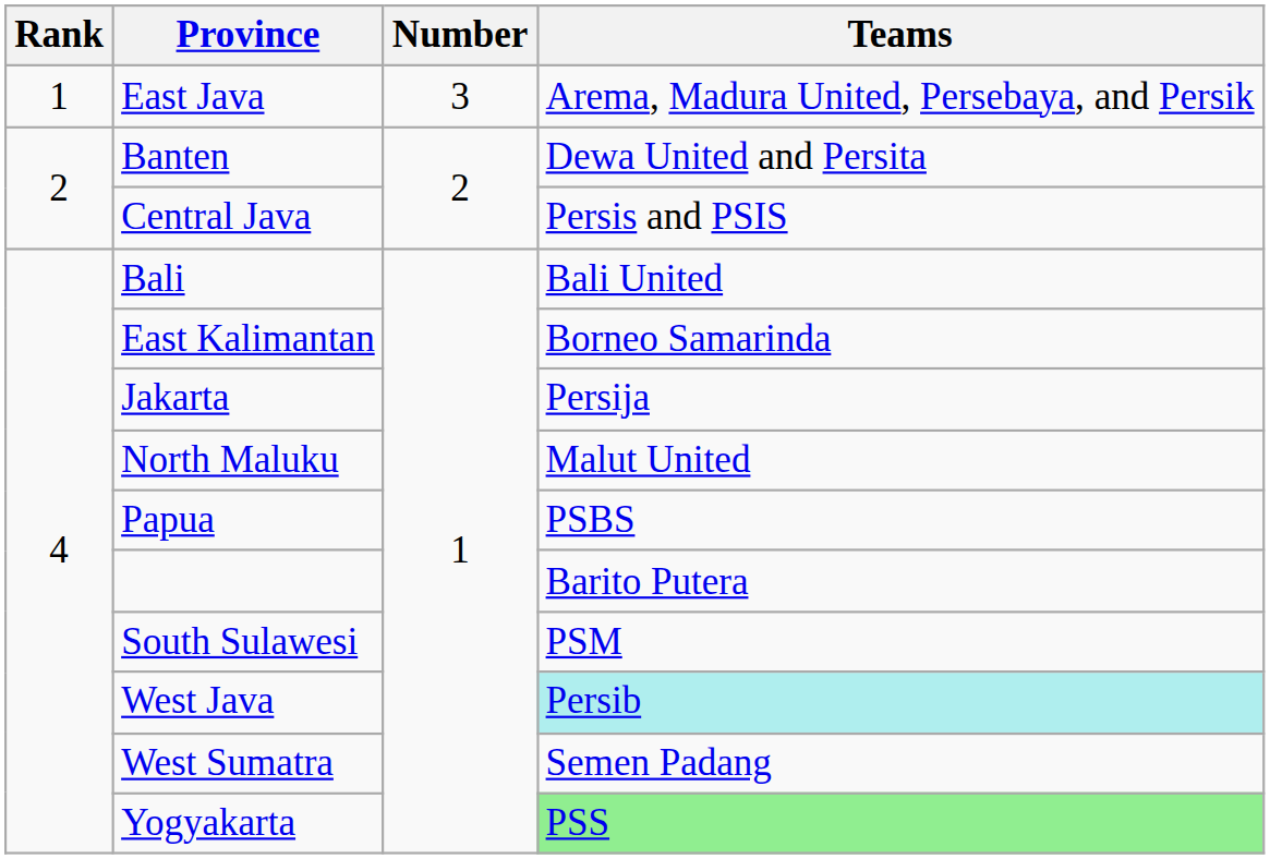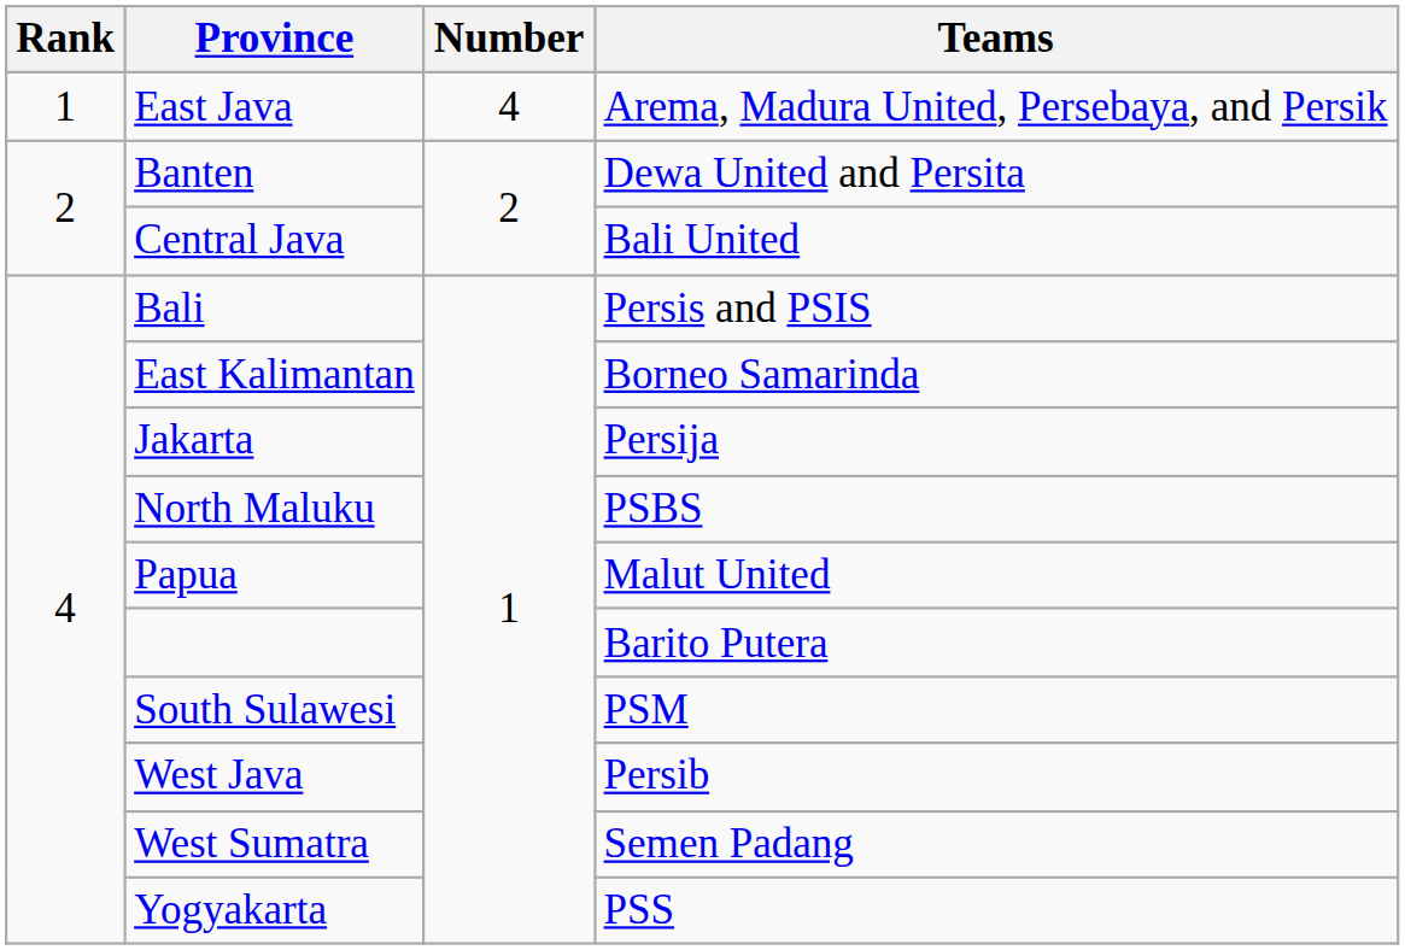 <table class="wikitable">
 <tr>
 <th>Rank</th>
 <th><a href='#'>Province</a></th>
 <th>Number</th>
 <th>Teams</th>
 </tr>
 <tr>
 <td align=center>1</td>
 <td> <a href='#'>East Java</a></td>
-<td align=center>3</td>
+<td align=center>4</td>
 <td><a href='#'>Arema</a>, <a href='#'>Madura United</a>, <a href='#'>Persebaya</a>, and <a href='#'>Persik</a></td>
 </tr>
 <tr>
 <td rowspan=2 align=center>2</td>
 <td> <a href='#'>Banten</a></td>
 <td rowspan=2 align=center>2</td>
 <td><a href='#'>Dewa United</a> and <a href='#'>Persita</a></td>
 </tr>
 <tr>
 <td> <a href='#'>Central Java</a></td>
-<td><a href='#'>Persis</a> and <a href='#'>PSIS</a></td>
+<td><a href='#'>Bali United</a></td>
 </tr>
 <tr>
 <td rowspan=10 align=center>4</td>
 <td> <a href='#'>Bali</a></td>
 <td rowspan=10 align=center>1</td>
-<td><a href='#'>Bali United</a></td>
+<td><a href='#'>Persis</a> and <a href='#'>PSIS</a></td>
 </tr>
 <tr>
 <td> <a href='#'>East Kalimantan</a></td>
 <td><a href='#'>Borneo Samarinda</a></td>
 </tr>
 <tr>
 <td> <a href='#'>Jakarta</a></td>
 <td><a href='#'>Persija</a></td>
 </tr>
 <tr>
 <td> <a href='#'>North Maluku</a></td>
-<td><a href='#'>Malut United</a></td>
+<td><a href='#'>PSBS</a></td>
 </tr>
 <tr>
 <td> <a href='#'>Papua</a></td>
-<td><a href='#'>PSBS</a></td>
+<td><a href='#'>Malut United</a></td>
 </tr>
 <tr>
 <td></td>
 <td><a href='#'>Barito Putera</a></td>
 </tr>
 <tr>
 <td> <a href='#'>South Sulawesi</a></td>
 <td><a href='#'>PSM</a></td>
 </tr>
 <tr>
 <td> <a href='#'>West Java</a></td>
-<td style="background: paleturquoise;"><a href='#'>Persib</a></td>
+<td><a href='#'>Persib</a></td>
 </tr>
 <tr>
 <td> <a href='#'>West Sumatra</a></td>
 <td><a href='#'>Semen Padang</a></td>
 </tr>
 <tr>
 <td> <a href='#'>Yogyakarta</a></td>
-<td style="background: lightgreen;"><a href='#'>PSS</a></td>
+<td><a href='#'>PSS</a></td>
 </tr>
 </table>
